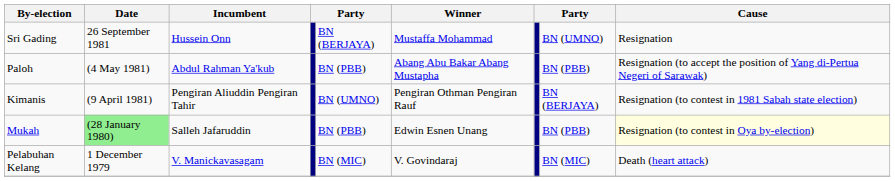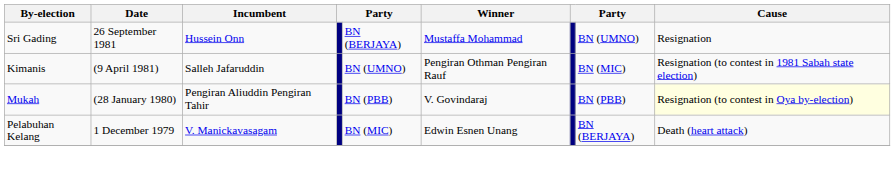 <table class="wikitable">
 <tr>
 <th>By-election</th>
 <th>Date</th>
 <th>Incumbent</th>
 <th colspan=2>Party</th>
 <th>Winner</th>
 <th colspan=2>Party</th>
 <th>Cause</th>
 </tr>
 <tr>
 <td>Sri Gading</td>
 <td>26 September 1981</td>
 <td><a href='#'>Hussein Onn</a></td>
 <td bgcolor=#000080></td>
 <td><a href='#'>BN</a> (<a href='#'>BERJAYA</a>)</td>
 <td><a href='#'>Mustaffa Mohammad</a></td>
 <td bgcolor=#000080></td>
 <td><a href='#'>BN</a> (<a href='#'>UMNO</a>)</td>
 <td>Resignation</td>
 </tr>
 <tr>
-<td>Paloh</td>
-<td>(4 May 1981)</td>
-<td><a href='#'>Abdul Rahman Ya'kub</a></td>
-<td bgcolor=#000080></td>
-<td><a href='#'>BN</a> (<a href='#'>PBB</a>)</td>
-<td><a href='#'>Abang Abu Bakar Abang Mustapha</a></td>
-<td bgcolor=#000080></td>
-<td><a href='#'>BN</a> (<a href='#'>PBB</a>)</td>
-<td>Resignation (to accept the position of <a href='#'>Yang di-Pertua Negeri of Sarawak</a>)</td>
-</tr>
-<tr>
 <td>Kimanis</td>
 <td>(9 April 1981)</td>
-<td>Pengiran Aliuddin Pengiran Tahir</td>
+<td>Salleh Jafaruddin</td>
 <td bgcolor=#000080></td>
 <td><a href='#'>BN</a> (<a href='#'>UMNO</a>)</td>
 <td>Pengiran Othman Pengiran Rauf</td>
 <td bgcolor=#000080></td>
-<td><a href='#'>BN</a> (<a href='#'>BERJAYA</a>)</td>
+<td><a href='#'>BN</a> (<a href='#'>MIC</a>)</td>
 <td>Resignation (to contest in <a href='#'>1981 Sabah state election</a>)</td>
 </tr>
 <tr>
 <td><a href='#'>Mukah</a></td>
-<td style="background: lightgreen;">(28 January 1980)</td>
-<td>Salleh Jafaruddin</td>
+<td>(28 January 1980)</td>
+<td>Pengiran Aliuddin Pengiran Tahir</td>
 <td bgcolor=#000080></td>
 <td><a href='#'>BN</a> (<a href='#'>PBB</a>)</td>
-<td>Edwin Esnen Unang</td>
+<td>V. Govindaraj</td>
 <td bgcolor=#000080></td>
 <td><a href='#'>BN</a> (<a href='#'>PBB</a>)</td>
 <td style="background: lightyellow;">Resignation (to contest in <a href='#'>Oya by-election</a>)</td>
 </tr>
 <tr>
 <td>Pelabuhan Kelang</td>
 <td>1 December 1979</td>
 <td><a href='#'>V. Manickavasagam</a></td>
 <td bgcolor=#000080></td>
 <td><a href='#'>BN</a> (<a href='#'>MIC</a>)</td>
-<td>V. Govindaraj</td>
+<td>Edwin Esnen Unang</td>
 <td bgcolor=#000080></td>
-<td><a href='#'>BN</a> (<a href='#'>MIC</a>)</td>
+<td><a href='#'>BN</a> (<a href='#'>BERJAYA</a>)</td>
 <td>Death (<a href='#'>heart attack</a>)</td>
 </tr>
 <tr>
 </tr>
 </table>
